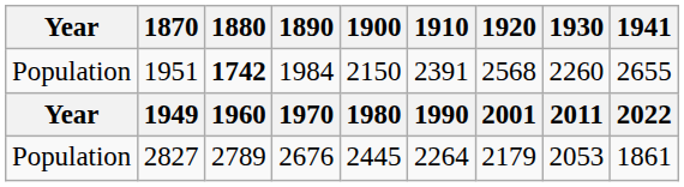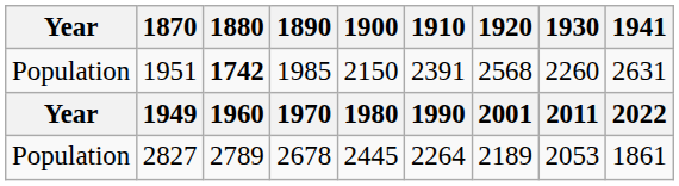 <table class="wikitable">
 <tr>
 <th>Year</th>
 <th>1870</th>
 <th>1880</th>
 <th>1890</th>
 <th>1900</th>
 <th>1910</th>
 <th>1920</th>
 <th>1930</th>
 <th>1941</th>
 </tr>
 <tr>
 <td>Population</td>
 <td>1951</td>
 <td><strong>1742</strong></td>
-<td>1984</td>
+<td>1985</td>
 <td>2150</td>
 <td>2391</td>
 <td>2568</td>
 <td>2260</td>
-<td>2655</td>
+<td>2631</td>
 </tr>
 <tr>
 <th>Year</th>
 <th>1949</th>
 <th>1960</th>
 <th>1970</th>
 <th>1980</th>
 <th>1990</th>
 <th>2001</th>
 <th>2011</th>
 <th>2022</th>
 </tr>
 <tr>
 <td>Population</td>
 <td>2827</td>
 <td>2789</td>
-<td>2676</td>
+<td>2678</td>
 <td>2445</td>
 <td>2264</td>
-<td>2179</td>
+<td>2189</td>
 <td>2053</td>
 <td>1861</td>
 </tr>
 </table>
